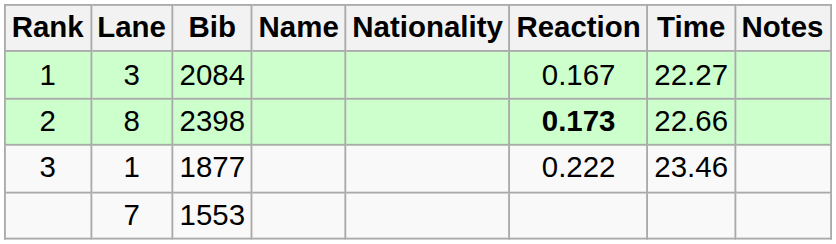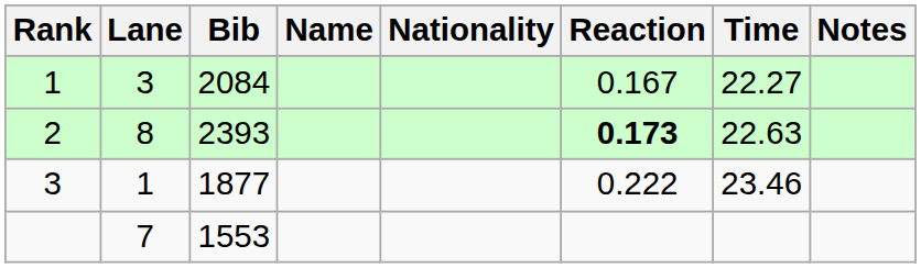 <table class="wikitable sortable" style="text-align:center">
 <tr>
 <th>Rank</th>
 <th>Lane</th>
 <th>Bib</th>
 <th>Name</th>
 <th>Nationality</th>
 <th>Reaction</th>
 <th>Time</th>
 <th>Notes</th>
 </tr>
 <tr bgcolor=ccffcc>
 <td>1</td>
 <td>3</td>
 <td>2084</td>
 <td align=left></td>
 <td align=left></td>
 <td>0.167</td>
 <td>22.27</td>
 <td><strong></strong></td>
 </tr>
 <tr bgcolor=ccffcc>
 <td>2</td>
 <td>8</td>
-<td>2398</td>
+<td>2393</td>
 <td align=left></td>
 <td align=left></td>
 <td><strong>0.173</strong></td>
-<td>22.66</td>
+<td>22.63</td>
 <td><strong></strong></td>
 </tr>
 <tr>
 <td>3</td>
 <td>1</td>
 <td>1877</td>
 <td align=left></td>
 <td align=left></td>
 <td>0.222</td>
 <td>23.46</td>
 <td></td>
 </tr>
 <tr>
 <td></td>
 <td>7</td>
 <td>1553</td>
 <td align=left></td>
 <td align=left></td>
 <td></td>
 <td></td>
 <td><strong></strong></td>
 </tr>
 </table>
